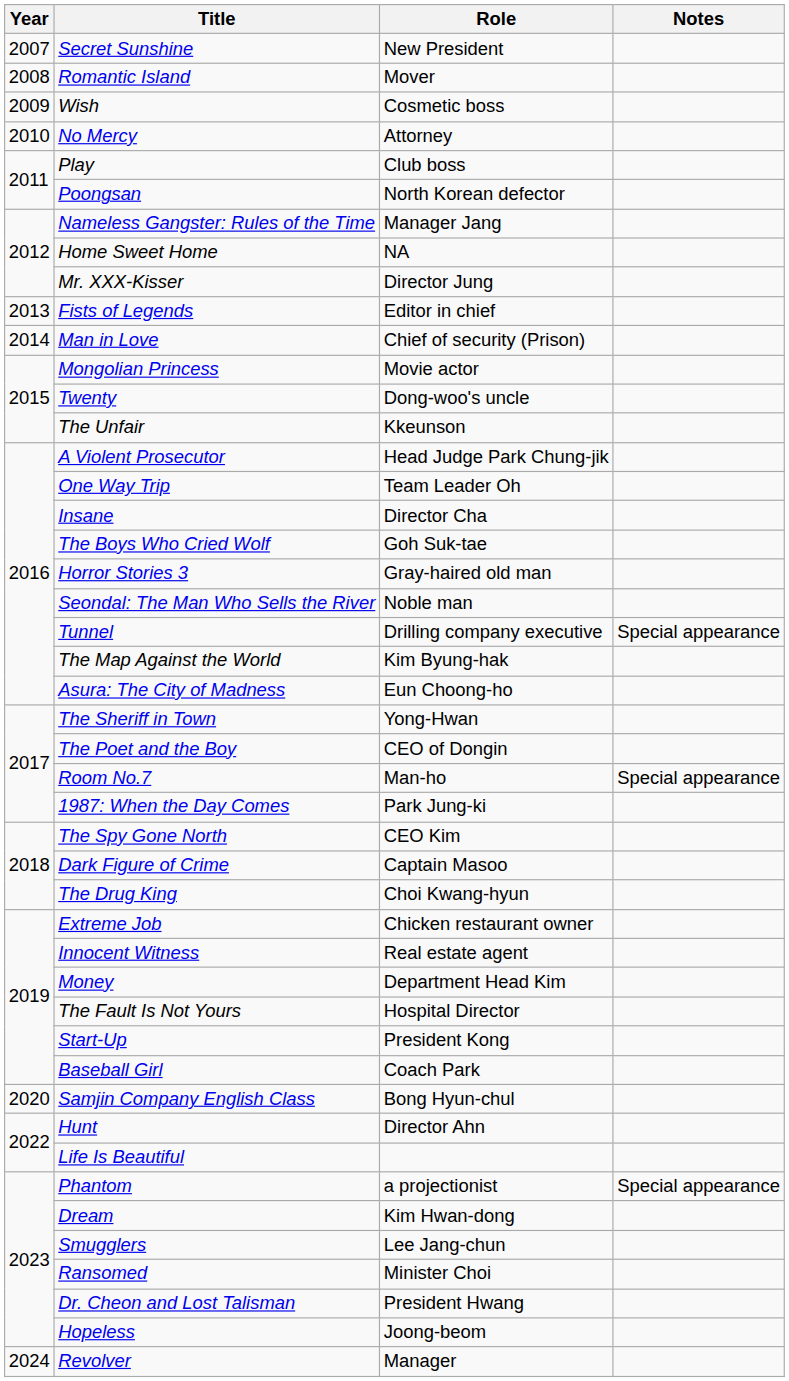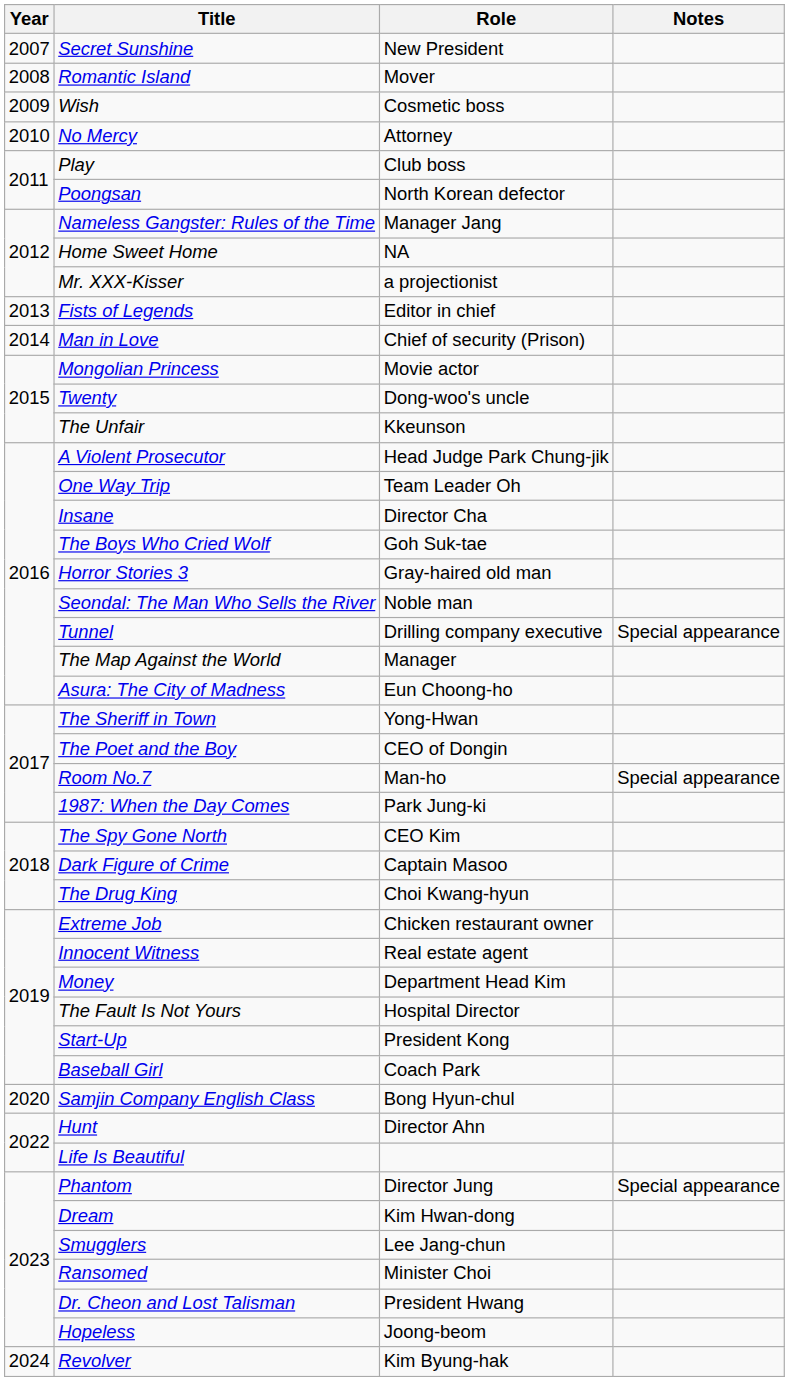 <table class="wikitable sortable">
 <tr>
 <th>Year</th>
 <th>Title</th>
 <th>Role</th>
 <th>Notes</th>
 </tr>
 <tr>
 <td>2007</td>
 <td><em><a href='#'>Secret Sunshine</a></em></td>
 <td>New President</td>
 <td></td>
 </tr>
 <tr>
 <td>2008</td>
 <td><em><a href='#'>Romantic Island</a></em></td>
 <td>Mover</td>
 <td></td>
 </tr>
 <tr>
 <td>2009</td>
 <td><em>Wish</em></td>
 <td>Cosmetic boss</td>
 <td></td>
 </tr>
 <tr>
 <td>2010</td>
 <td><em><a href='#'>No Mercy</a></em></td>
 <td>Attorney</td>
 <td></td>
 </tr>
 <tr>
 <td rowspan="2">2011</td>
 <td><em>Play</em></td>
 <td>Club boss</td>
 <td></td>
 </tr>
 <tr>
 <td><em><a href='#'>Poongsan</a></em></td>
 <td>North Korean defector</td>
 <td></td>
 </tr>
 <tr>
 <td rowspan="3">2012</td>
 <td><em><a href='#'>Nameless Gangster: Rules of the Time</a></em></td>
 <td>Manager Jang</td>
 <td></td>
 </tr>
 <tr>
 <td><em>Home Sweet Home</em></td>
 <td>NA</td>
 <td></td>
 </tr>
 <tr>
 <td><em>Mr. XXX-Kisser</em></td>
-<td>Director Jung</td>
+<td>a projectionist</td>
 <td></td>
 </tr>
 <tr>
 <td>2013</td>
 <td><em><a href='#'>Fists of Legends</a></em></td>
 <td>Editor in chief</td>
 <td></td>
 </tr>
 <tr>
 <td>2014</td>
 <td><em><a href='#'>Man in Love</a></em></td>
 <td>Chief of security (Prison)</td>
 <td></td>
 </tr>
 <tr>
 <td rowspan="3">2015</td>
 <td><em><a href='#'>Mongolian Princess</a></em></td>
 <td>Movie actor</td>
 <td></td>
 </tr>
 <tr>
 <td><em><a href='#'>Twenty</a></em></td>
 <td>Dong-woo's uncle</td>
 <td></td>
 </tr>
 <tr>
 <td><em>The Unfair</em></td>
 <td>Kkeunson</td>
 <td></td>
 </tr>
 <tr>
 <td rowspan="9">2016</td>
 <td><em><a href='#'>A Violent Prosecutor</a></em></td>
 <td>Head Judge Park Chung-jik</td>
 <td></td>
 </tr>
 <tr>
 <td><em><a href='#'>One Way Trip</a></em></td>
 <td>Team Leader Oh</td>
 <td></td>
 </tr>
 <tr>
 <td><em><a href='#'>Insane</a></em></td>
 <td>Director Cha</td>
 <td></td>
 </tr>
 <tr>
 <td><em><a href='#'>The Boys Who Cried Wolf</a></em></td>
 <td>Goh Suk-tae</td>
 <td></td>
 </tr>
 <tr>
 <td><em><a href='#'>Horror Stories 3</a></em></td>
 <td>Gray-haired old man</td>
 <td></td>
 </tr>
 <tr>
 <td><em><a href='#'>Seondal: The Man Who Sells the River</a></em></td>
 <td>Noble man</td>
 <td></td>
 </tr>
 <tr>
 <td><em><a href='#'>Tunnel</a></em></td>
 <td>Drilling company executive</td>
 <td>Special appearance</td>
 </tr>
 <tr>
 <td><em>The Map Against the World</em></td>
-<td>Kim Byung-hak</td>
+<td>Manager</td>
 <td></td>
 </tr>
 <tr>
 <td><em><a href='#'>Asura: The City of Madness</a></em></td>
 <td>Eun Choong-ho</td>
 <td></td>
 </tr>
 <tr>
 <td rowspan="4">2017</td>
 <td><em><a href='#'>The Sheriff in Town</a></em></td>
 <td>Yong-Hwan</td>
 <td></td>
 </tr>
 <tr>
 <td><em><a href='#'>The Poet and the Boy</a></em></td>
 <td>CEO of Dongin</td>
 <td></td>
 </tr>
 <tr>
 <td><em><a href='#'>Room No.7</a></em></td>
 <td>Man-ho</td>
 <td>Special appearance</td>
 </tr>
 <tr>
 <td><em><a href='#'>1987: When the Day Comes</a></em></td>
 <td>Park Jung-ki</td>
 <td></td>
 </tr>
 <tr>
 <td rowspan="3">2018</td>
 <td><em><a href='#'>The Spy Gone North</a></em></td>
 <td>CEO Kim</td>
 <td></td>
 </tr>
 <tr>
 <td><em><a href='#'>Dark Figure of Crime</a></em></td>
 <td>Captain Masoo</td>
 <td></td>
 </tr>
 <tr>
 <td><em><a href='#'>The Drug King</a></em></td>
 <td>Choi Kwang-hyun</td>
 <td></td>
 </tr>
 <tr>
 <td rowspan="6">2019</td>
 <td><em><a href='#'>Extreme Job</a></em></td>
 <td>Chicken restaurant owner</td>
 <td></td>
 </tr>
 <tr>
 <td><em><a href='#'>Innocent Witness</a></em></td>
 <td>Real estate agent</td>
 <td></td>
 </tr>
 <tr>
 <td><em><a href='#'>Money</a></em></td>
 <td>Department Head Kim</td>
 <td></td>
 </tr>
 <tr>
 <td><em>The Fault Is Not Yours</em></td>
 <td>Hospital Director</td>
 <td></td>
 </tr>
 <tr>
 <td><em><a href='#'>Start-Up</a></em></td>
 <td>President Kong</td>
 <td></td>
 </tr>
 <tr>
 <td><em><a href='#'>Baseball Girl</a></em></td>
 <td>Coach Park</td>
 <td></td>
 </tr>
 <tr>
 <td>2020</td>
 <td><em><a href='#'>Samjin Company English Class</a></em></td>
 <td>Bong Hyun-chul</td>
 <td></td>
 </tr>
 <tr>
 <td rowspan=2>2022</td>
 <td><em><a href='#'>Hunt</a></em></td>
 <td>Director Ahn</td>
 <td></td>
 </tr>
 <tr>
 <td><em><a href='#'>Life Is Beautiful</a></em></td>
 <td></td>
 <td></td>
 </tr>
 <tr>
 <td rowspan="6">2023</td>
 <td><a href='#'><em>Phantom</em></a></td>
-<td>a projectionist</td>
+<td>Director Jung</td>
 <td>Special appearance</td>
 </tr>
 <tr>
 <td><em><a href='#'>Dream</a></em></td>
 <td>Kim Hwan-dong</td>
 <td></td>
 </tr>
 <tr>
 <td><em><a href='#'>Smugglers</a></em></td>
 <td>Lee Jang-chun</td>
 <td></td>
 </tr>
 <tr>
 <td><em><a href='#'>Ransomed</a></em></td>
 <td>Minister Choi</td>
 <td></td>
 </tr>
 <tr>
 <td><em><a href='#'>Dr. Cheon and Lost Talisman</a></em></td>
 <td>President Hwang</td>
 <td></td>
 </tr>
 <tr>
 <td><em><a href='#'>Hopeless</a></em></td>
 <td>Joong-beom</td>
 <td></td>
 </tr>
 <tr>
 <td>2024</td>
 <td><em><a href='#'>Revolver</a></em></td>
-<td>Manager</td>
+<td>Kim Byung-hak</td>
 <td></td>
 </tr>
 <tr>
 </tr>
 </table>
